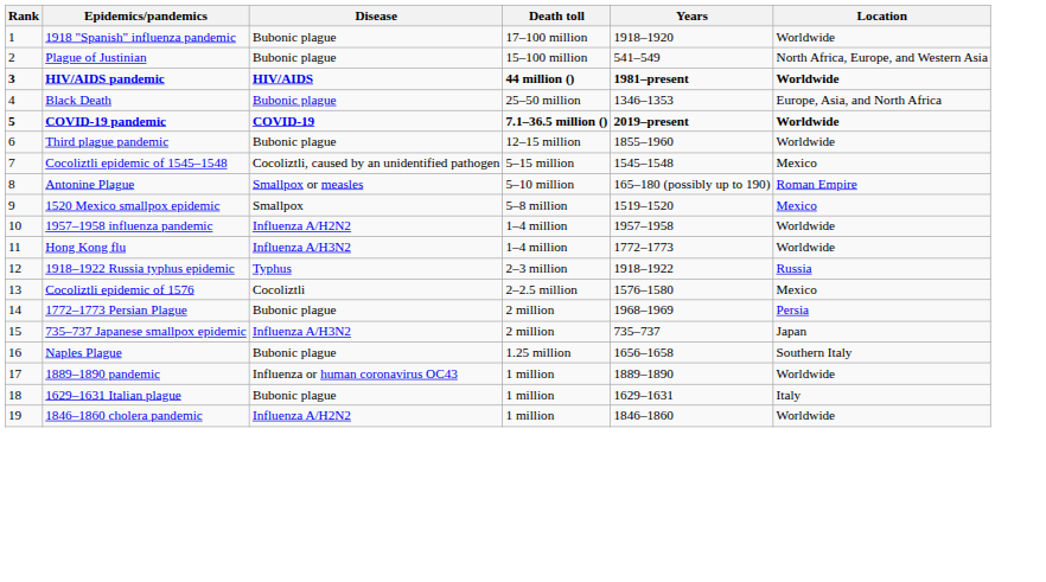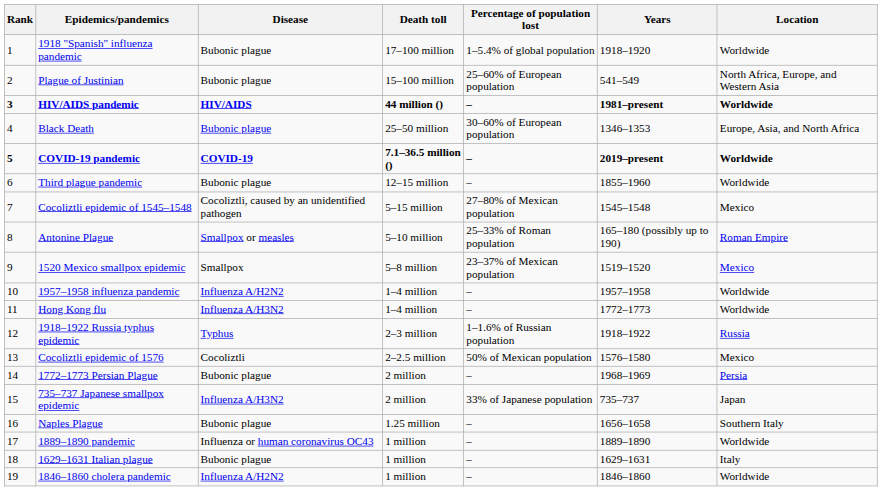 <table class="sortable wikitable">
 <tr>
 <th scope="col">Rank</th>
 <th scope="col">Epidemics/pandemics</th>
 <th scope="col">Disease</th>
 <th scope="col">Death toll</th>
+<th scope="col">Percentage of population lost</th>
 <th scope="col">Years</th>
 <th scope="col">Location</th>
 </tr>
 <tr>
 <td>1</td>
 <td><a href='#'>1918 "Spanish" influenza pandemic</a></td>
 <td>Bubonic plague</td>
 <td>17–100 million</td>
+<td>1–5.4% of global population</td>
 <td>1918–1920</td>
 <td>Worldwide</td>
 </tr>
 <tr>
 <td>2</td>
 <td><a href='#'>Plague of Justinian</a></td>
 <td>Bubonic plague</td>
 <td data-sort-value="57,500,000">15–100 million</td>
+<td>25–60% of European population</td>
 <td>541–549</td>
 <td>North Africa, Europe, and Western Asia</td>
 </tr>
 <tr style="font-weight: bold;">
 <td>3</td>
 <td><a href='#'>HIV/AIDS pandemic</a></td>
 <td><a href='#'>HIV/AIDS</a></td>
 <td data-sort-value="43,000,000">44 million ()</td>
+<td>–</td>
 <td>1981–present</td>
 <td>Worldwide</td>
 </tr>
 <tr>
 <td>4</td>
 <td><a href='#'>Black Death</a></td>
 <td><a href='#'>Bubonic plague</a></td>
 <td data-sort-value="37,500,000">25–50 million</td>
+<td>30–60% of European population</td>
 <td>1346–1353</td>
 <td>Europe, Asia, and North Africa</td>
 </tr>
 <tr style="font-weight: bold;">
 <td>5</td>
 <td><a href='#'>COVID-19 pandemic</a></td>
 <td><a href='#'>COVID-19</a></td>
 <td data-sort-value="21,000,000">7.1–36.5 million ()</td>
+<td>–</td>
 <td>2019–present</td>
 <td>Worldwide</td>
 </tr>
 <tr>
 <td>6</td>
 <td><a href='#'>Third plague pandemic</a></td>
 <td>Bubonic plague</td>
 <td data-sort-value="13,500,000">12–15 million</td>
+<td>–</td>
 <td>1855–1960</td>
 <td>Worldwide</td>
 </tr>
 <tr>
 <td>7</td>
 <td><a href='#'>Cocoliztli epidemic of 1545–1548</a></td>
 <td>Cocoliztli, caused by an unidentified pathogen</td>
 <td data-sort-value="10,000,000">5–15 million</td>
+<td>27–80% of Mexican population</td>
 <td>1545–1548</td>
 <td>Mexico</td>
 </tr>
 <tr>
 <td>8</td>
 <td><a href='#'>Antonine Plague</a></td>
 <td><a href='#'>Smallpox</a> or <a href='#'>measles</a></td>
 <td data-sort-value="7,500,000">5–10 million</td>
+<td>25–33% of Roman population</td>
 <td data-sort-value="0165">165–180 (possibly up to 190)</td>
 <td><a href='#'>Roman Empire</a></td>
 </tr>
 <tr>
 <td>9</td>
 <td><a href='#'>1520 Mexico smallpox epidemic</a></td>
 <td>Smallpox</td>
 <td data-sort-value="6,500,000">5–8 million</td>
+<td>23–37% of Mexican population</td>
 <td>1519–1520</td>
 <td><a href='#'>Mexico</a></td>
 </tr>
 <tr>
 <td>10</td>
 <td><a href='#'>1957–1958 influenza pandemic</a></td>
 <td><a href='#'>Influenza A/H2N2</a></td>
 <td data-sort-value="2,500,000">1–4 million</td>
+<td>–</td>
 <td>1957–1958</td>
 <td>Worldwide</td>
 </tr>
 <tr>
 <td>11</td>
 <td><a href='#'>Hong Kong flu</a></td>
 <td><a href='#'>Influenza A/H3N2</a></td>
 <td data-sort-value="2,500,000">1–4 million</td>
+<td>–</td>
 <td>1772–1773</td>
 <td>Worldwide</td>
 </tr>
 <tr>
 <td>12</td>
 <td><a href='#'>1918–1922 Russia typhus epidemic</a></td>
 <td><a href='#'>Typhus</a></td>
 <td data-sort-value="2,500,000">2–3 million</td>
+<td>1–1.6% of Russian population</td>
 <td>1918–1922</td>
 <td><a href='#'>Russia</a></td>
 </tr>
 <tr>
 <td>13</td>
 <td><a href='#'>Cocoliztli epidemic of 1576</a></td>
 <td>Cocoliztli</td>
 <td data-sort-value="2,250,000">2–2.5 million</td>
+<td>50% of Mexican population</td>
 <td>1576–1580</td>
 <td>Mexico</td>
 </tr>
 <tr>
 <td>14</td>
 <td><a href='#'>1772–1773 Persian Plague</a></td>
 <td>Bubonic plague</td>
 <td data-sort-value="2,000,000">2 million</td>
+<td>–</td>
 <td>1968–1969</td>
 <td><a href='#'>Persia</a></td>
 </tr>
 <tr>
 <td>15</td>
 <td><a href='#'>735–737 Japanese smallpox epidemic</a></td>
 <td><a href='#'>Influenza A/H3N2</a></td>
 <td data-sort-value="2,000,000">2 million</td>
+<td>33% of Japanese population</td>
 <td>735–737</td>
 <td>Japan</td>
 </tr>
 <tr>
 <td>16</td>
 <td><a href='#'>Naples Plague</a></td>
 <td>Bubonic plague</td>
 <td data-sort-value="1,250,000">1.25 million</td>
+<td>–</td>
 <td>1656–1658</td>
 <td>Southern Italy</td>
 </tr>
 <tr>
 <td>17</td>
 <td><a href='#'>1889–1890 pandemic</a></td>
 <td>Influenza or <a href='#'>human coronavirus OC43</a></td>
 <td data-sort-value="1,000,000">1 million</td>
+<td>–</td>
 <td>1889–1890</td>
 <td>Worldwide</td>
 </tr>
 <tr>
 <td>18</td>
 <td><a href='#'>1629–1631 Italian plague</a></td>
 <td>Bubonic plague</td>
 <td data-sort-value="1,000,000">1 million</td>
+<td>–</td>
 <td>1629–1631</td>
 <td>Italy</td>
 </tr>
 <tr>
 <td>19</td>
 <td><a href='#'>1846–1860 cholera pandemic</a></td>
 <td><a href='#'>Influenza A/H2N2</a></td>
 <td data-sort-value="1,000,000">1 million</td>
+<td>–</td>
 <td>1846–1860</td>
 <td>Worldwide</td>
 </tr>
 </table>
